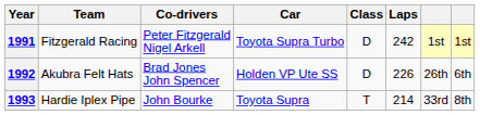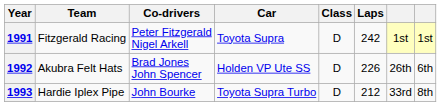 <table class="wikitable" style="text-align:center; font-size:90%">
 <tr>
 <th>Year</th>
 <th>Team</th>
 <th>Co-drivers</th>
 <th>Car</th>
 <th>Class</th>
 <th>Laps</th>
 <th></th>
 <th></th>
 </tr>
 <tr>
 <th><a href='#'>1991</a></th>
 <td align="left"> Fitzgerald Racing</td>
 <td align="left"> <a href='#'>Peter Fitzgerald</a><br> <a href='#'>Nigel Arkell</a></td>
-<td align="left"><a href='#'>Toyota Supra Turbo</a></td>
+<td align="left"><a href='#'>Toyota Supra</a></td>
 <td>D</td>
 <td>242</td>
 <td style="background:#ffffbf;">1st</td>
 <td style="background:#ffffbf;">1st</td>
 </tr>
 <tr>
 <th><a href='#'>1992</a></th>
 <td align="left"> Akubra Felt Hats</td>
 <td align="left"> <a href='#'>Brad Jones</a><br> <a href='#'>John Spencer</a></td>
 <td align="left"><a href='#'>Holden VP Ute SS</a></td>
 <td>D</td>
 <td>226</td>
 <td>26th</td>
 <td>6th</td>
 </tr>
 <tr>
 <th><a href='#'>1993</a></th>
 <td align="left"> Hardie Iplex Pipe</td>
 <td align="left"> <a href='#'>John Bourke</a></td>
-<td align="left"><a href='#'>Toyota Supra</a></td>
-<td>T</td>
-<td>214</td>
+<td align="left"><a href='#'>Toyota Supra Turbo</a></td>
+<td>D</td>
+<td>212</td>
 <td>33rd</td>
 <td>8th</td>
 </tr>
 </table>
